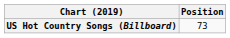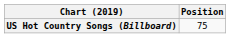 <table class="wikitable plainrowheaders" style="text-align:center">
 <tr>
 <th scope="col">Chart (2019)</th>
 <th scope="col">Position</th>
 </tr>
 <tr>
 <th scope="row">US Hot Country Songs (<em>Billboard</em>)</th>
-<td>73</td>
+<td>75</td>
 </tr>
 </table>
